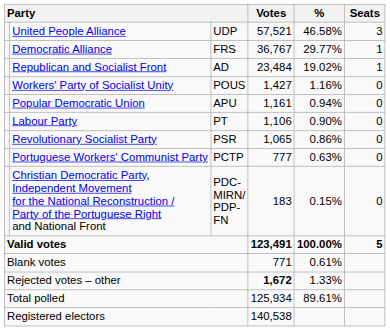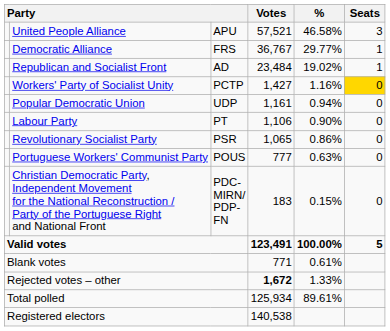 <table class="wikitable" border="1" style="text-align:right;">
 <tr>
 <th style="text-align:left;" colspan=3>Party</th>
 <th align=center width="50">Votes</th>
 <th align=center width="50">%</th>
 <th align=center width="50">Seats</th>
 </tr>
 <tr>
 <td></td>
 <td align=left><a href='#'>United People Alliance</a></td>
-<td align=left>UDP</td>
+<td align=left>APU</td>
 <td>57,521</td>
 <td>46.58%</td>
 <td>3</td>
 </tr>
 <tr>
 <td></td>
 <td align=left><a href='#'>Democratic Alliance</a></td>
 <td align=left>FRS</td>
 <td>36,767</td>
 <td>29.77%</td>
 <td>1</td>
 </tr>
 <tr>
 <td></td>
 <td align=left style="white-space: nowrap;"><a href='#'>Republican and Socialist Front</a></td>
 <td align=left>AD</td>
 <td>23,484</td>
 <td>19.02%</td>
 <td>1</td>
 </tr>
 <tr>
 <td></td>
 <td align=left><a href='#'>Workers' Party of Socialist Unity</a></td>
-<td align=left>POUS</td>
+<td align=left>PCTP</td>
 <td>1,427</td>
 <td>1.16%</td>
-<td>0</td>
+<td style="background: gold;">0</td>
 </tr>
 <tr>
 <td></td>
 <td align=left><a href='#'>Popular Democratic Union</a></td>
-<td align=left>APU</td>
+<td align=left>UDP</td>
 <td>1,161</td>
 <td>0.94%</td>
 <td>0</td>
 </tr>
 <tr>
 <td></td>
 <td align=left><a href='#'>Labour Party</a></td>
 <td align=left>PT</td>
 <td>1,106</td>
 <td>0.90%</td>
 <td>0</td>
 </tr>
 <tr>
 <td></td>
 <td align=left><a href='#'>Revolutionary Socialist Party</a></td>
 <td align=left>PSR</td>
 <td>1,065</td>
 <td>0.86%</td>
 <td>0</td>
 </tr>
 <tr>
 <td></td>
 <td align=left><a href='#'>Portuguese Workers' Communist Party</a></td>
-<td align=left>PCTP</td>
+<td align=left>POUS</td>
 <td>777</td>
 <td>0.63%</td>
 <td>0</td>
 </tr>
 <tr>
 <td></td>
 <td align=left><a href='#'>Christian Democratic Party</a>,<br><a href='#'>Independent Movement<br>for the National Reconstruction /<br>Party of the Portuguese Right</a><br>and National Front</td>
 <td align=left>PDC-<br>MIRN/<br>PDP-<br>FN</td>
 <td>183</td>
 <td>0.15%</td>
 <td>0</td>
 </tr>
 <tr style="font-weight:bold">
 <td align=left colspan=3>Valid votes</td>
 <td>123,491</td>
 <td>100.00%</td>
 <td>5</td>
 </tr>
 <tr>
 <td align=left colspan=3>Blank votes</td>
 <td>771</td>
 <td>0.61%</td>
 <td></td>
 </tr>
 <tr>
 <td align=left colspan=3>Rejected votes – other</td>
 <td><strong>1,672</strong></td>
 <td>1.33%</td>
 <td></td>
 </tr>
 <tr>
 <td align=left colspan=3>Total polled</td>
 <td>125,934</td>
 <td>89.61%</td>
 <td></td>
 </tr>
 <tr>
 <td align=left colspan=3>Registered electors</td>
 <td>140,538</td>
 <td></td>
 <td></td>
 </tr>
 </table>
